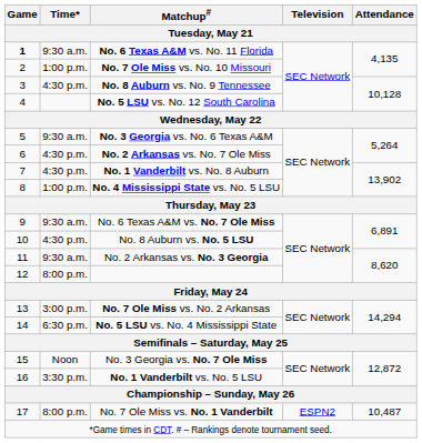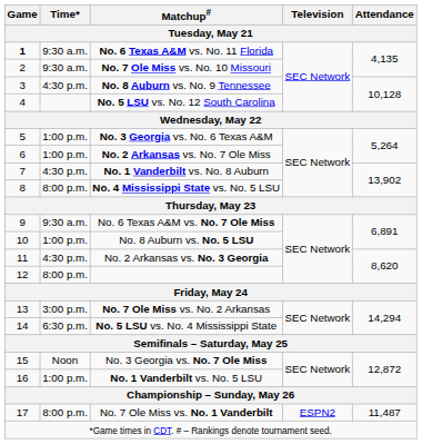 <table class="wikitable" style="text-align:center;">
 <tr>
 <th>Game</th>
 <th>Time*</th>
 <th>Matchup<sup>#</sup></th>
 <th>Television</th>
 <th>Attendance</th>
 </tr>
 <tr>
 <th colspan=7>Tuesday, May 21</th>
 </tr>
 <tr>
 <td><strong>1</strong></td>
 <td>9:30 a.m.</td>
 <td><strong>No. 6 <a href='#'>Texas A&M</a></strong> vs. No. 11 <a href='#'>Florida</a></td>
 <td rowspan=4><a href='#'>SEC Network</a></td>
 <td rowspan=2>4,135</td>
 </tr>
 <tr>
 <td>2</td>
-<td>1:00 p.m.</td>
+<td>9:30 a.m.</td>
 <td><strong>No. 7 <a href='#'>Ole Miss</a></strong> vs. No. 10 <a href='#'>Missouri</a></td>
 </tr>
 <tr>
 <td>3</td>
 <td>4:30 p.m.</td>
 <td><strong>No. 8 <a href='#'>Auburn</a></strong> vs. No. 9 <a href='#'>Tennessee</a></td>
 <td rowspan=2>10,128</td>
 </tr>
 <tr>
 <td>4</td>
 <td></td>
 <td><strong>No. 5 <a href='#'>LSU</a></strong> vs. No. 12 <a href='#'>South Carolina</a></td>
 </tr>
 <tr>
 <th colspan=7>Wednesday, May 22</th>
 </tr>
 <tr>
 <td>5</td>
-<td>9:30 a.m.</td>
+<td>1:00 p.m.</td>
 <td><strong>No. 3 <a href='#'>Georgia</a></strong> vs. No. 6 Texas A&M</td>
 <td rowspan=4>SEC Network</td>
 <td rowspan=2>5,264</td>
 </tr>
 <tr>
 <td>6</td>
-<td>4:30 p.m.</td>
+<td>1:00 p.m.</td>
 <td><strong>No. 2 <a href='#'>Arkansas</a></strong> vs. No. 7 Ole Miss</td>
 </tr>
 <tr>
 <td>7</td>
 <td>4:30 p.m.</td>
 <td><strong>No. 1 <a href='#'>Vanderbilt</a></strong> vs. No. 8 Auburn</td>
 <td rowspan=2>13,902</td>
 </tr>
 <tr>
 <td>8</td>
-<td>1:00 p.m.</td>
+<td>8:00 p.m.</td>
 <td><strong>No. 4 <a href='#'>Mississippi State</a></strong> vs. No. 5 LSU</td>
 </tr>
 <tr>
 <th colspan=7>Thursday, May 23</th>
 </tr>
 <tr>
 <td>9</td>
 <td>9:30 a.m.</td>
 <td>No. 6 Texas A&M vs. <strong>No. 7 Ole Miss</strong></td>
 <td rowspan=4>SEC Network</td>
 <td rowspan=2>6,891</td>
 </tr>
 <tr>
 <td>10</td>
-<td>4:30 p.m.</td>
+<td>1:00 p.m.</td>
 <td>No. 8 Auburn vs. <strong>No. 5 LSU</strong></td>
 </tr>
 <tr>
 <td>11</td>
-<td>9:30 a.m.</td>
+<td>4:30 p.m.</td>
 <td>No. 2 Arkansas vs. <strong>No. 3 Georgia</strong></td>
 <td rowspan=2>8,620</td>
 </tr>
 <tr>
 <td>12</td>
 <td>8:00 p.m.</td>
 <td></td>
 </tr>
 <tr>
 <th colspan=7>Friday, May 24</th>
 </tr>
 <tr>
 <td>13</td>
 <td>3:00 p.m.</td>
 <td><strong>No. 7 Ole Miss</strong> vs. No. 2 Arkansas</td>
 <td rowspan=2>SEC Network</td>
 <td rowspan=2>14,294</td>
 </tr>
 <tr>
 <td>14</td>
 <td>6:30 p.m.</td>
 <td><strong>No. 5 LSU</strong> vs. No. 4 Mississippi State</td>
 </tr>
 <tr>
 <th colspan=7>Semifinals – Saturday, May 25</th>
 </tr>
 <tr>
 <td>15</td>
 <td>Noon</td>
 <td>No. 3 Georgia vs. <strong>No. 7 Ole Miss</strong></td>
 <td rowspan=2>SEC Network</td>
 <td rowspan=2>12,872</td>
 </tr>
 <tr>
 <td>16</td>
-<td>3:30 p.m.</td>
+<td>1:00 p.m.</td>
 <td><strong>No. 1 Vanderbilt</strong> vs. No. 5 LSU</td>
 </tr>
 <tr>
 <th colspan=7>Championship – Sunday, May 26</th>
 </tr>
 <tr>
 <td>17</td>
 <td>8:00 p.m.</td>
 <td>No. 7 Ole Miss vs. <strong>No. 1 Vanderbilt</strong></td>
 <td><a href='#'>ESPN2</a></td>
-<td>10,487</td>
+<td>11,487</td>
 </tr>
 <tr>
 <td colspan=7><small>*Game times in <a href='#'>CDT</a>. # – Rankings denote tournament seed.</small></td>
 </tr>
 </table>
